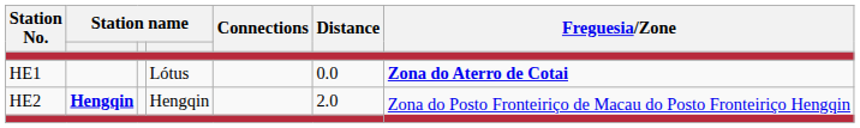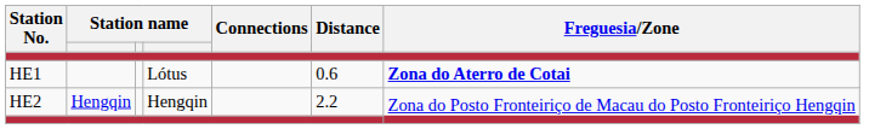 <table class="wikitable">
 <tr>
 <th rowspan="2">Station<br>No.</th>
 <th colspan="3">Station name</th>
 <th rowspan="2">Connections</th>
 <th rowspan="2">Distance<br></th>
 <th rowspan="2"><a href='#'>Freguesia</a>/Zone</th>
 </tr>
 <tr>
 <th></th>
 <th></th>
 <th></th>
 </tr>
 <tr style = "background:#b82a3c; height: 2pt">
 <td colspan="7"></td>
 </tr>
 <tr>
 <td>HE1</td>
 <td></td>
 <td></td>
 <td>Lótus</td>
 <td></td>
-<td>0.0</td>
+<td>0.6</td>
 <td><strong><a href='#'>Zona do Aterro de Cotai</a></strong></td>
 </tr>
 <tr>
 <td>HE2</td>
-<td><strong><a href='#'>Hengqin</a></strong></td>
+<td><a href='#'>Hengqin</a></td>
 <td></td>
 <td>Hengqin</td>
 <td></td>
-<td>2.0</td>
+<td>2.2</td>
 <td rowspan="4"><a href='#'>Zona do Posto Fronteiriço de Macau do Posto Fronteiriço Hengqin</a></td>
 </tr>
 <tr style="background:#b82a3c; height: 2pt">
 <td colspan="7"></td>
 </tr>
 </table>
